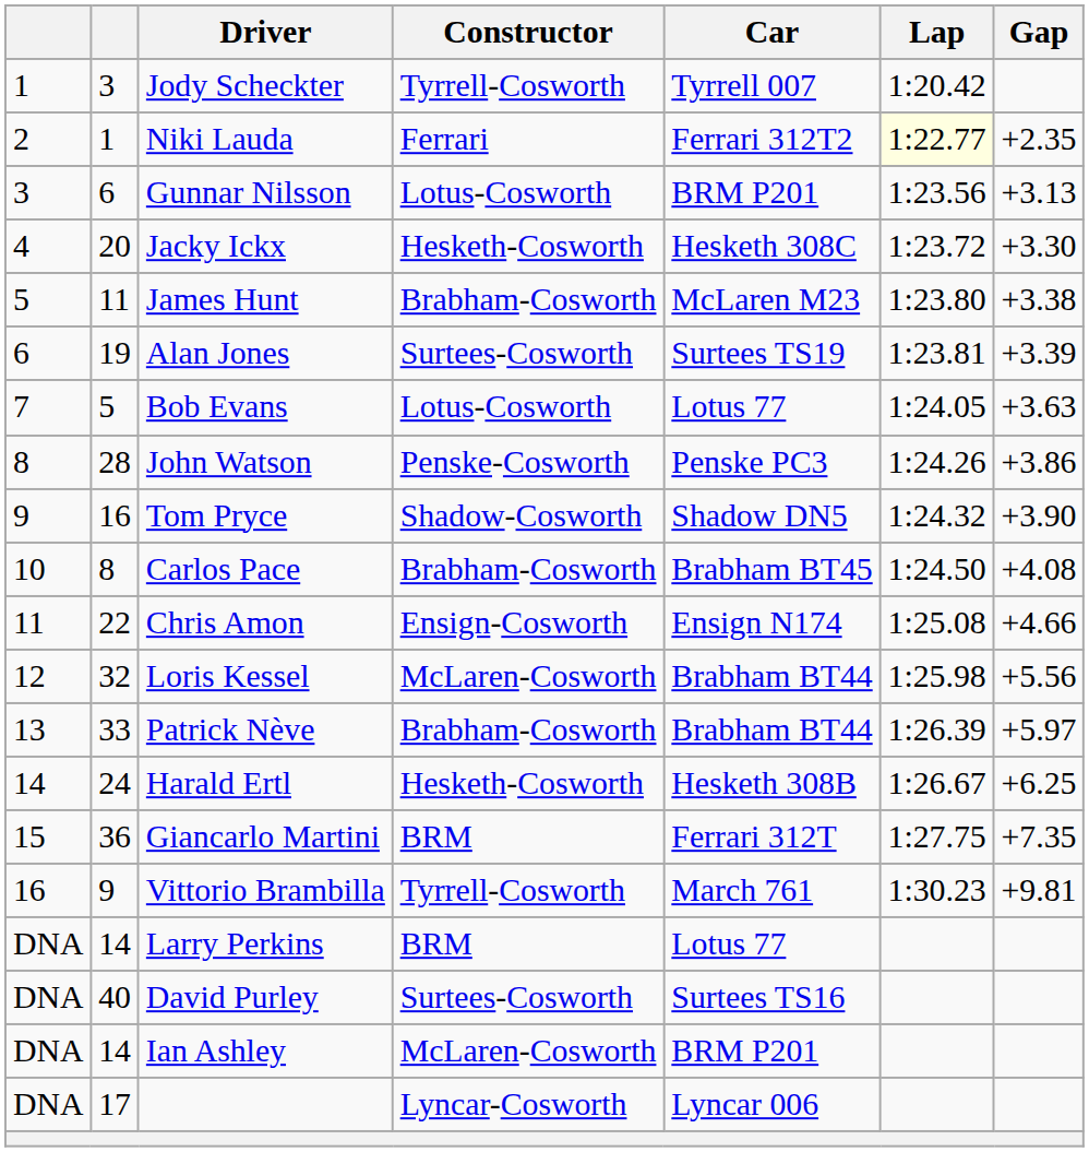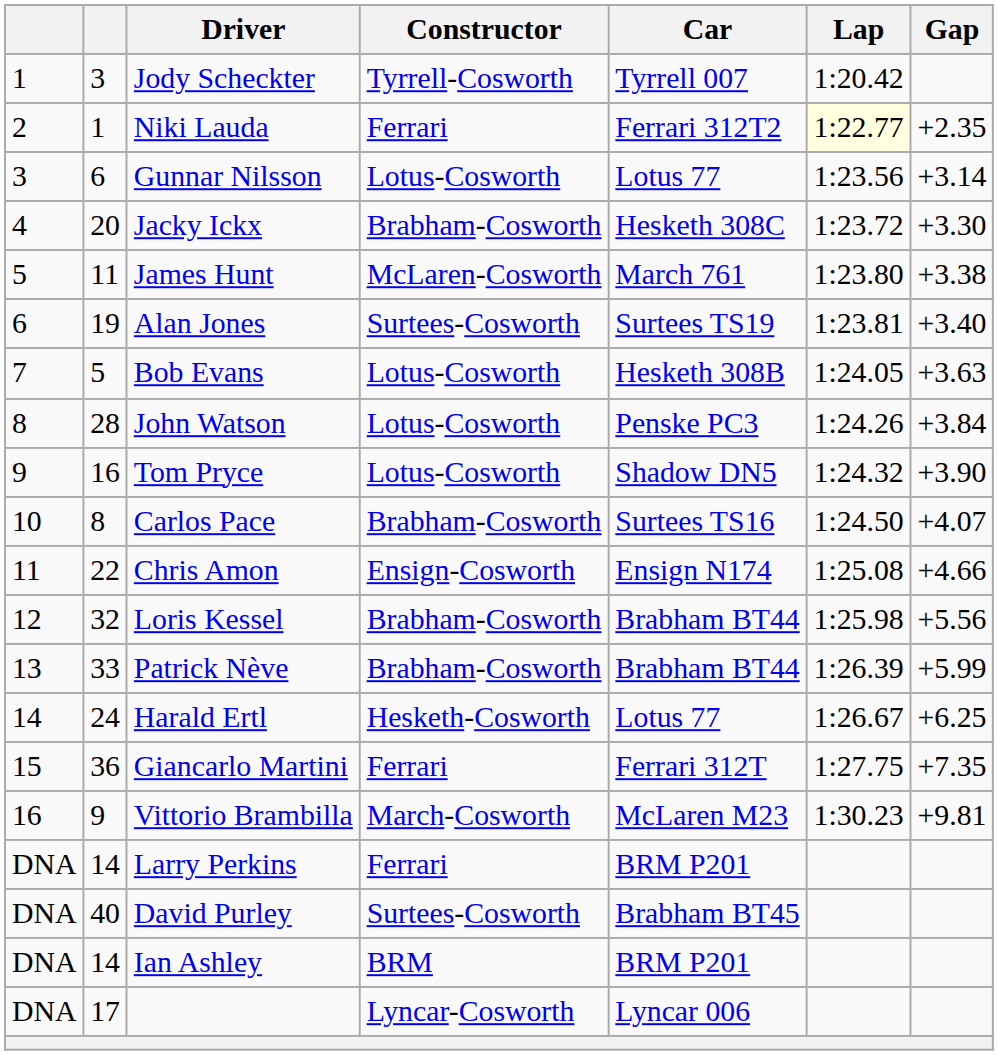 <table class="wikitable" style="font-size: 95%;">
 <tr>
 <th></th>
 <th></th>
 <th>Driver</th>
 <th>Constructor</th>
 <th>Car</th>
 <th>Lap</th>
 <th>Gap</th>
 </tr>
 <tr>
 <td>1</td>
 <td>3</td>
 <td> <a href='#'>Jody Scheckter</a></td>
 <td><a href='#'>Tyrrell</a>-<a href='#'>Cosworth</a></td>
 <td><a href='#'>Tyrrell 007</a></td>
 <td>1:20.42</td>
 <td></td>
 </tr>
 <tr>
 <td>2</td>
 <td>1</td>
 <td> <a href='#'>Niki Lauda</a></td>
 <td><a href='#'>Ferrari</a></td>
 <td><a href='#'>Ferrari 312T2</a></td>
 <td style="background: lightyellow;">1:22.77</td>
 <td>+2.35</td>
 </tr>
 <tr>
 <td>3</td>
 <td>6</td>
 <td> <a href='#'>Gunnar Nilsson</a></td>
 <td><a href='#'>Lotus</a>-<a href='#'>Cosworth</a></td>
-<td><a href='#'>BRM P201</a></td>
+<td><a href='#'>Lotus 77</a></td>
 <td>1:23.56</td>
-<td>+3.13</td>
+<td>+3.14</td>
 </tr>
 <tr>
 <td>4</td>
 <td>20</td>
 <td> <a href='#'>Jacky Ickx</a></td>
-<td><a href='#'>Hesketh</a>-<a href='#'>Cosworth</a></td>
+<td><a href='#'>Brabham</a>-<a href='#'>Cosworth</a></td>
 <td><a href='#'>Hesketh 308C</a></td>
 <td>1:23.72</td>
 <td>+3.30</td>
 </tr>
 <tr>
 <td>5</td>
 <td>11</td>
 <td> <a href='#'>James Hunt</a></td>
-<td><a href='#'>Brabham</a>-<a href='#'>Cosworth</a></td>
-<td><a href='#'>McLaren M23</a></td>
+<td><a href='#'>McLaren</a>-<a href='#'>Cosworth</a></td>
+<td><a href='#'>March 761</a></td>
 <td>1:23.80</td>
 <td>+3.38</td>
 </tr>
 <tr>
 <td>6</td>
 <td>19</td>
 <td> <a href='#'>Alan Jones</a></td>
 <td><a href='#'>Surtees</a>-<a href='#'>Cosworth</a></td>
 <td><a href='#'>Surtees TS19</a></td>
 <td>1:23.81</td>
-<td>+3.39</td>
+<td>+3.40</td>
 </tr>
 <tr>
 <td>7</td>
 <td>5</td>
 <td> <a href='#'>Bob Evans</a></td>
 <td><a href='#'>Lotus</a>-<a href='#'>Cosworth</a></td>
-<td><a href='#'>Lotus 77</a></td>
+<td><a href='#'>Hesketh 308B</a></td>
 <td>1:24.05</td>
 <td>+3.63</td>
 </tr>
 <tr>
 <td>8</td>
 <td>28</td>
 <td> <a href='#'>John Watson</a></td>
-<td><a href='#'>Penske</a>-<a href='#'>Cosworth</a></td>
+<td><a href='#'>Lotus</a>-<a href='#'>Cosworth</a></td>
 <td><a href='#'>Penske PC3</a></td>
 <td>1:24.26</td>
-<td>+3.86</td>
+<td>+3.84</td>
 </tr>
 <tr>
 <td>9</td>
 <td>16</td>
 <td> <a href='#'>Tom Pryce</a></td>
-<td><a href='#'>Shadow</a>-<a href='#'>Cosworth</a></td>
+<td><a href='#'>Lotus</a>-<a href='#'>Cosworth</a></td>
 <td><a href='#'>Shadow DN5</a></td>
 <td>1:24.32</td>
 <td>+3.90</td>
 </tr>
 <tr>
 <td>10</td>
 <td>8</td>
 <td> <a href='#'>Carlos Pace</a></td>
 <td><a href='#'>Brabham</a>-<a href='#'>Cosworth</a></td>
-<td><a href='#'>Brabham BT45</a></td>
+<td><a href='#'>Surtees TS16</a></td>
 <td>1:24.50</td>
-<td>+4.08</td>
+<td>+4.07</td>
 </tr>
 <tr>
 <td>11</td>
 <td>22</td>
 <td> <a href='#'>Chris Amon</a></td>
 <td><a href='#'>Ensign</a>-<a href='#'>Cosworth</a></td>
 <td><a href='#'>Ensign N174</a></td>
 <td>1:25.08</td>
 <td>+4.66</td>
 </tr>
 <tr>
 <td>12</td>
 <td>32</td>
 <td> <a href='#'>Loris Kessel</a></td>
-<td><a href='#'>McLaren</a>-<a href='#'>Cosworth</a></td>
+<td><a href='#'>Brabham</a>-<a href='#'>Cosworth</a></td>
 <td><a href='#'>Brabham BT44</a></td>
 <td>1:25.98</td>
 <td>+5.56</td>
 </tr>
 <tr>
 <td>13</td>
 <td>33</td>
 <td> <a href='#'>Patrick Nève</a></td>
 <td><a href='#'>Brabham</a>-<a href='#'>Cosworth</a></td>
 <td><a href='#'>Brabham BT44</a></td>
 <td>1:26.39</td>
-<td>+5.97</td>
+<td>+5.99</td>
 </tr>
 <tr>
 <td>14</td>
 <td>24</td>
 <td> <a href='#'>Harald Ertl</a></td>
 <td><a href='#'>Hesketh</a>-<a href='#'>Cosworth</a></td>
-<td><a href='#'>Hesketh 308B</a></td>
+<td><a href='#'>Lotus 77</a></td>
 <td>1:26.67</td>
 <td>+6.25</td>
 </tr>
 <tr>
 <td>15</td>
 <td>36</td>
 <td> <a href='#'>Giancarlo Martini</a></td>
-<td><a href='#'>BRM</a></td>
+<td><a href='#'>Ferrari</a></td>
 <td><a href='#'>Ferrari 312T</a></td>
 <td>1:27.75</td>
 <td>+7.35</td>
 </tr>
 <tr>
 <td>16</td>
 <td>9</td>
 <td> <a href='#'>Vittorio Brambilla</a></td>
-<td><a href='#'>Tyrrell</a>-<a href='#'>Cosworth</a></td>
-<td><a href='#'>March 761</a></td>
+<td><a href='#'>March</a>-<a href='#'>Cosworth</a></td>
+<td><a href='#'>McLaren M23</a></td>
 <td>1:30.23</td>
 <td>+9.81</td>
 </tr>
 <tr>
 <td>DNA</td>
 <td>14</td>
 <td> <a href='#'>Larry Perkins</a></td>
-<td><a href='#'>BRM</a></td>
-<td><a href='#'>Lotus 77</a></td>
+<td><a href='#'>Ferrari</a></td>
+<td><a href='#'>BRM P201</a></td>
 <td></td>
 <td></td>
 </tr>
 <tr>
 <td>DNA</td>
 <td>40</td>
 <td> <a href='#'>David Purley</a></td>
 <td><a href='#'>Surtees</a>-<a href='#'>Cosworth</a></td>
-<td><a href='#'>Surtees TS16</a></td>
+<td><a href='#'>Brabham BT45</a></td>
 <td></td>
 <td></td>
 </tr>
 <tr>
 <td>DNA</td>
 <td>14</td>
 <td> <a href='#'>Ian Ashley</a></td>
-<td><a href='#'>McLaren</a>-<a href='#'>Cosworth</a></td>
+<td><a href='#'>BRM</a></td>
 <td><a href='#'>BRM P201</a></td>
 <td></td>
 <td></td>
 </tr>
 <tr>
 <td>DNA</td>
 <td>17</td>
 <td></td>
 <td><a href='#'>Lyncar</a>-<a href='#'>Cosworth</a></td>
 <td><a href='#'>Lyncar 006</a></td>
 <td></td>
 <td></td>
 </tr>
 <tr>
 <th colspan="7"></th>
 </tr>
 </table>
